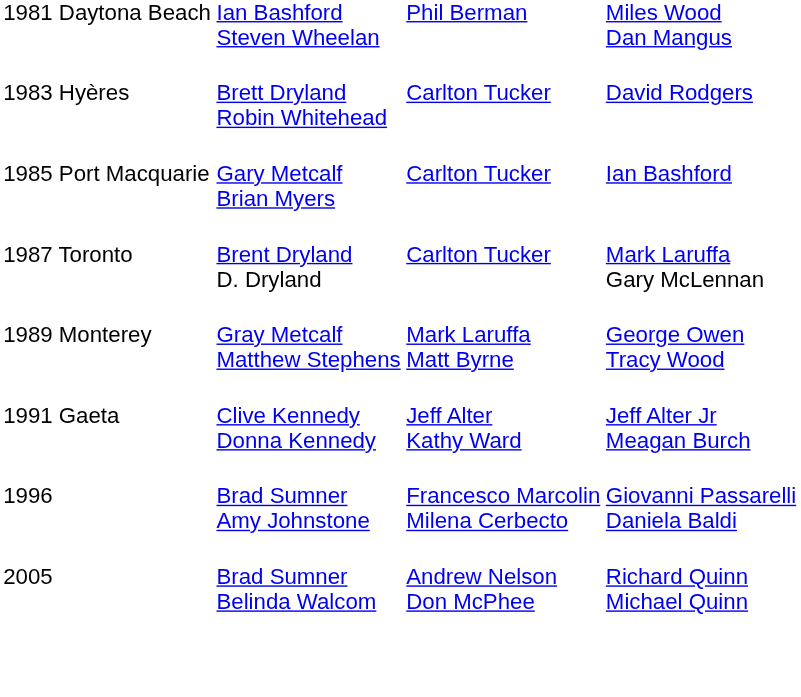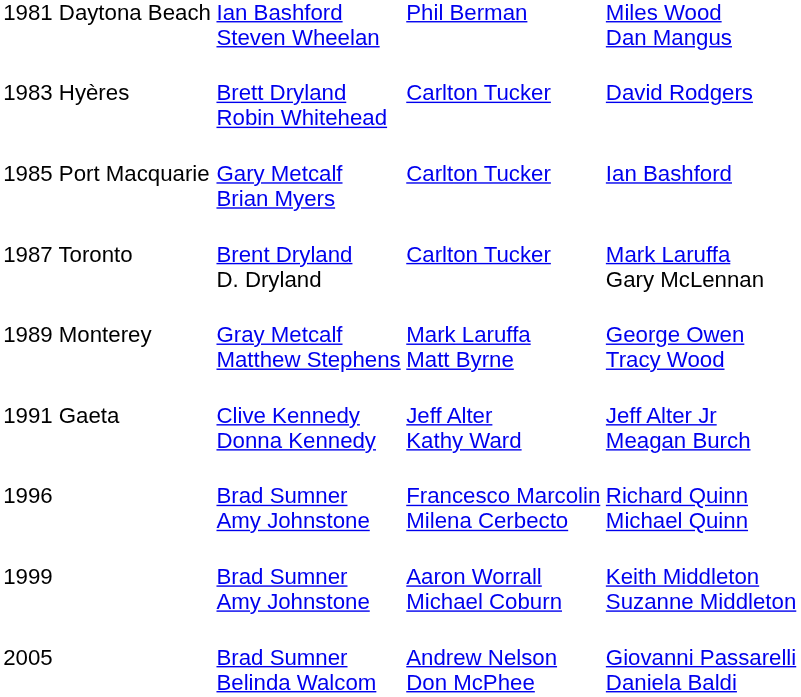 <table>
 <tr>
 <td>1981 Daytona Beach</td>
 <td><br><a href='#'>Ian Bashford</a><br><a href='#'>Steven Wheelan</a></td>
 <td><br><a href='#'>Phil Berman</a><br> </td>
 <td><br><a href='#'>Miles Wood</a><br><a href='#'>Dan Mangus</a></td>
 </tr>
 <tr>
 <td>1983 Hyères</td>
 <td><br><a href='#'>Brett Dryland</a><br><a href='#'>Robin Whitehead</a></td>
 <td><br><a href='#'>Carlton Tucker</a><br> </td>
 <td><br><a href='#'>David Rodgers</a><br> </td>
 </tr>
 <tr>
 <td>1985 Port Macquarie</td>
 <td><br><a href='#'>Gary Metcalf</a><br><a href='#'>Brian Myers</a></td>
 <td><br><a href='#'>Carlton Tucker</a><br> </td>
 <td><br><a href='#'>Ian Bashford</a><br> </td>
 </tr>
 <tr>
 <td>1987 Toronto</td>
 <td><br><a href='#'>Brent Dryland</a><br>D. Dryland</td>
 <td><br><a href='#'>Carlton Tucker</a><br> </td>
 <td><br><a href='#'>Mark Laruffa</a><br>Gary McLennan</td>
 </tr>
 <tr>
 <td>1989 Monterey</td>
 <td><br><a href='#'>Gray Metcalf</a><br><a href='#'>Matthew Stephens</a></td>
 <td><br><a href='#'>Mark Laruffa</a><br><a href='#'>Matt Byrne</a></td>
 <td><br><a href='#'>George Owen</a><br><a href='#'>Tracy Wood</a></td>
 </tr>
 <tr>
 <td>1991 Gaeta</td>
 <td><br><a href='#'>Clive Kennedy</a><br><a href='#'>Donna Kennedy</a></td>
 <td><br><a href='#'>Jeff Alter</a><br><a href='#'>Kathy Ward</a></td>
 <td><br><a href='#'>Jeff Alter Jr</a><br><a href='#'>Meagan Burch</a></td>
 </tr>
 <tr>
 <td>1996</td>
 <td><br><a href='#'>Brad Sumner</a><br><a href='#'>Amy Johnstone</a></td>
 <td><br><a href='#'>Francesco Marcolin</a><br><a href='#'>Milena Cerbecto</a></td>
-<td><br><a href='#'>Giovanni Passarelli</a><br><a href='#'>Daniela Baldi</a></td>
+<td><br><a href='#'>Richard Quinn</a><br><a href='#'>Michael Quinn</a></td>
+</tr>
+<tr>
+<td>1999</td>
+<td><br><a href='#'>Brad Sumner</a><br><a href='#'>Amy Johnstone</a></td>
+<td><br><a href='#'>Aaron Worrall</a><br><a href='#'>Michael Coburn</a></td>
+<td><br><a href='#'>Keith Middleton</a><br><a href='#'>Suzanne Middleton</a></td>
+<td></td>
 </tr>
 <tr>
 <td>2005</td>
 <td><br><a href='#'>Brad Sumner</a><br><a href='#'>Belinda Walcom</a></td>
 <td><br><a href='#'>Andrew Nelson</a><br><a href='#'>Don McPhee</a></td>
-<td><br><a href='#'>Richard Quinn</a><br><a href='#'>Michael Quinn</a></td>
+<td><br><a href='#'>Giovanni Passarelli</a><br><a href='#'>Daniela Baldi</a></td>
 </tr>
 </table>
